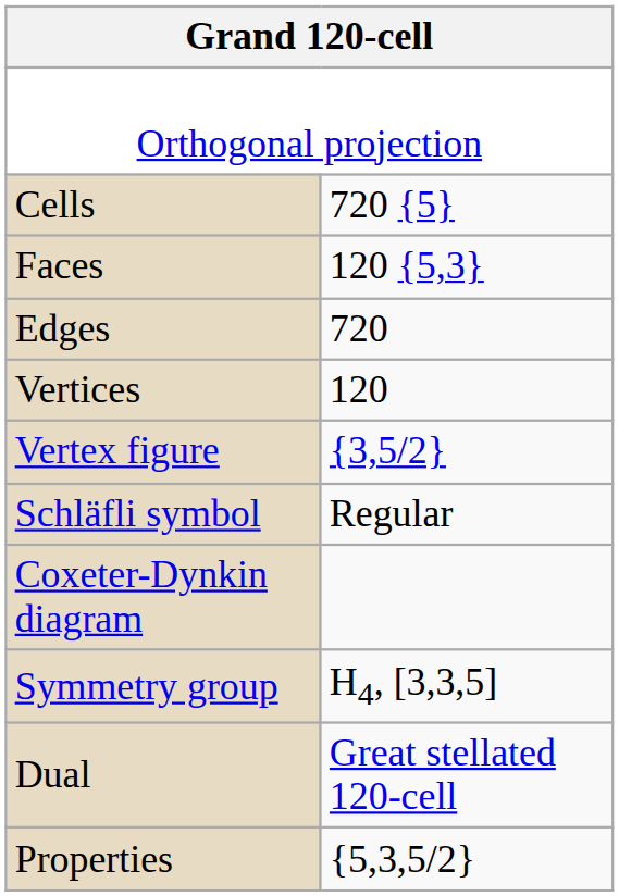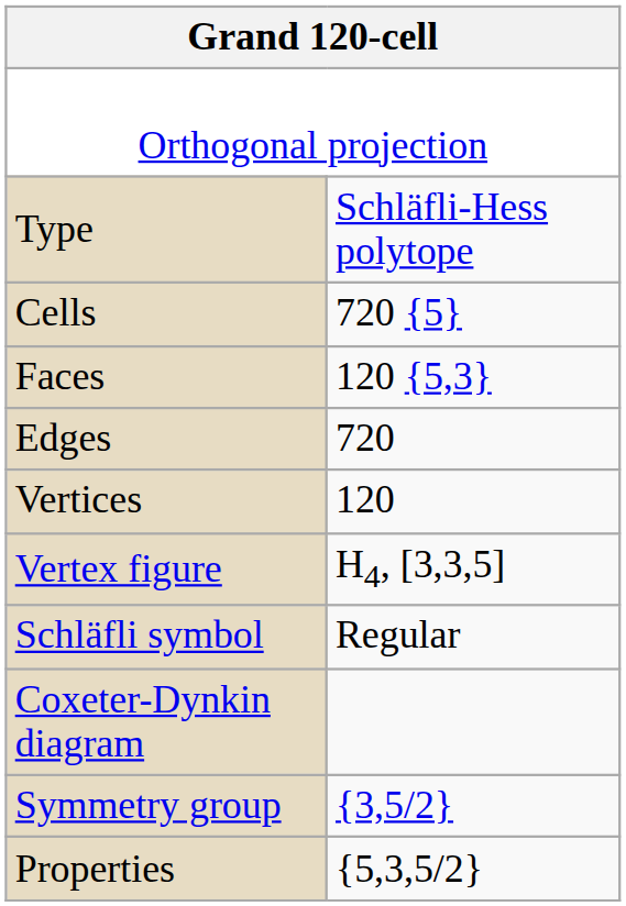 <table class="wikitable" align="right" style="margin-left:10px" width="250">
 <tr>
 <th bgcolor=#e7dcc3 colspan=2>Grand 120-cell</th>
 </tr>
 <tr>
 <td bgcolor=#ffffff align=center colspan=2><br><a href='#'>Orthogonal projection</a></td>
+</tr>
+<tr>
+<td bgcolor=#e7dcc3>Type</td>
+<td><a href='#'>Schläfli-Hess polytope</a></td>
 </tr>
 <tr>
 <td bgcolor=#e7dcc3>Cells</td>
 <td>720 <a href='#'>{5}</a></td>
 </tr>
 <tr>
 <td bgcolor=#e7dcc3>Faces</td>
 <td>120 <a href='#'>{5,3}</a></td>
 </tr>
 <tr>
 <td bgcolor=#e7dcc3>Edges</td>
 <td>720</td>
 </tr>
 <tr>
 <td bgcolor=#e7dcc3>Vertices</td>
 <td>120</td>
 </tr>
 <tr>
 <td bgcolor=#e7dcc3><a href='#'>Vertex figure</a></td>
-<td><a href='#'>{3,5/2}</a></td>
+<td>H<sub>4</sub>, [3,3,5]</td>
 </tr>
 <tr>
 <td bgcolor=#e7dcc3><a href='#'>Schläfli symbol</a></td>
 <td>Regular</td>
 </tr>
 <tr>
 <td bgcolor=#e7dcc3><a href='#'>Coxeter-Dynkin diagram</a></td>
 <td></td>
 </tr>
 <tr>
 <td bgcolor=#e7dcc3><a href='#'>Symmetry group</a></td>
-<td>H<sub>4</sub>, [3,3,5]</td>
-</tr>
-<tr>
-<td bgcolor=#e7dcc3>Dual</td>
-<td><a href='#'>Great stellated 120-cell</a></td>
+<td><a href='#'>{3,5/2}</a></td>
 </tr>
 <tr>
 <td bgcolor=#e7dcc3>Properties</td>
 <td>{5,3,5/2}</td>
 </tr>
 </table>
